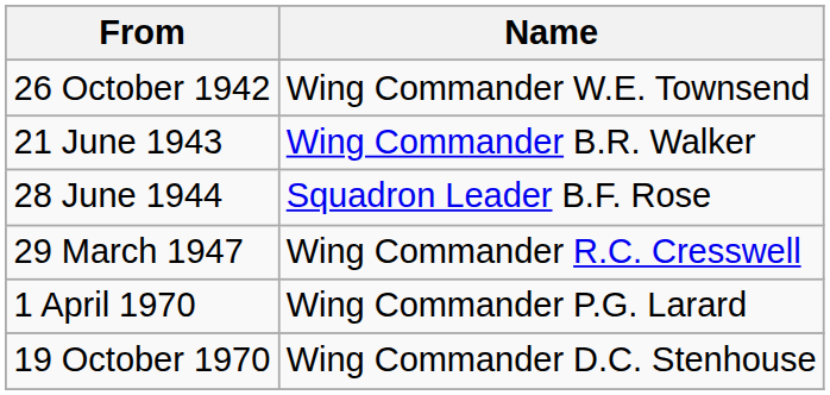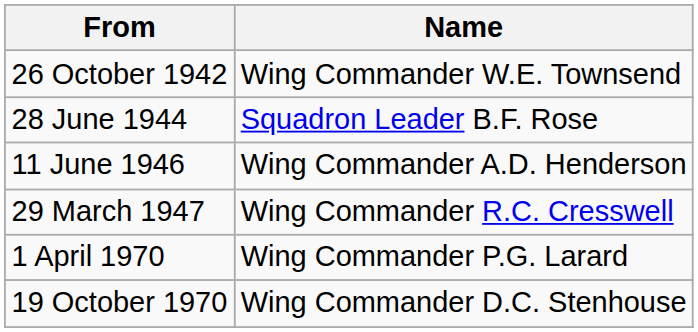 <table class="wikitable">
 <tr>
 <th>From</th>
 <th>Name</th>
 </tr>
 <tr>
 <td>26 October 1942</td>
 <td>Wing Commander W.E. Townsend</td>
 </tr>
 <tr>
-<td>21 June 1943</td>
-<td><a href='#'>Wing Commander</a> B.R. Walker</td>
+<td>28 June 1944</td>
+<td><a href='#'>Squadron Leader</a> B.F. Rose</td>
 </tr>
 <tr>
-<td>28 June 1944</td>
-<td><a href='#'>Squadron Leader</a> B.F. Rose</td>
+<td>11 June 1946</td>
+<td>Wing Commander A.D. Henderson</td>
 </tr>
 <tr>
 <td>29 March 1947</td>
 <td>Wing Commander <a href='#'>R.C. Cresswell</a></td>
 </tr>
 <tr>
 <td>1 April 1970</td>
 <td>Wing Commander P.G. Larard</td>
 </tr>
 <tr>
 <td>19 October 1970</td>
 <td>Wing Commander D.C. Stenhouse</td>
 </tr>
 </table>
